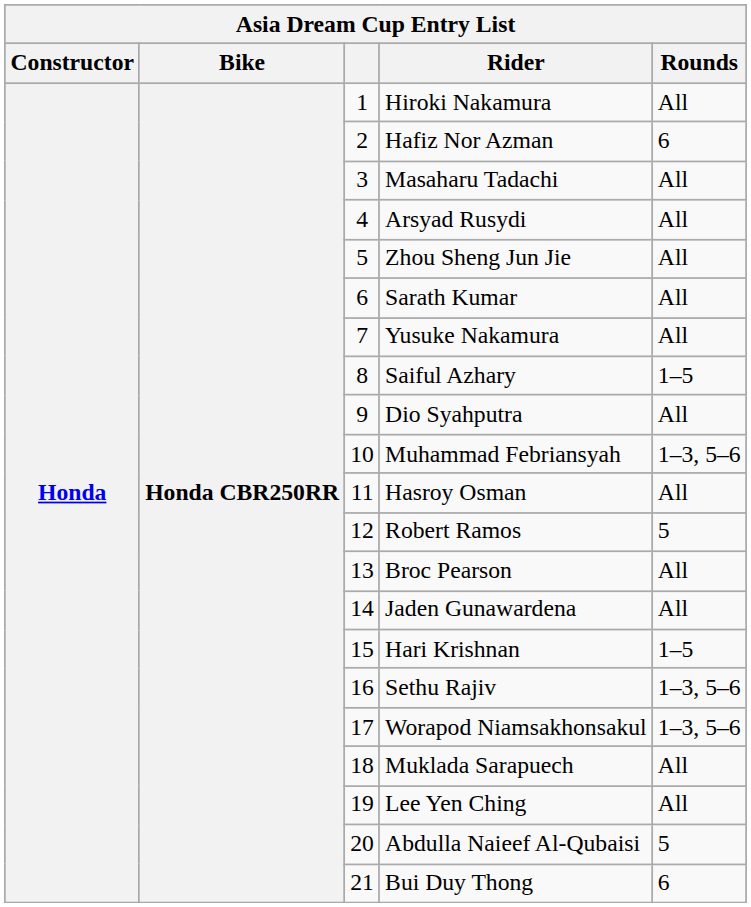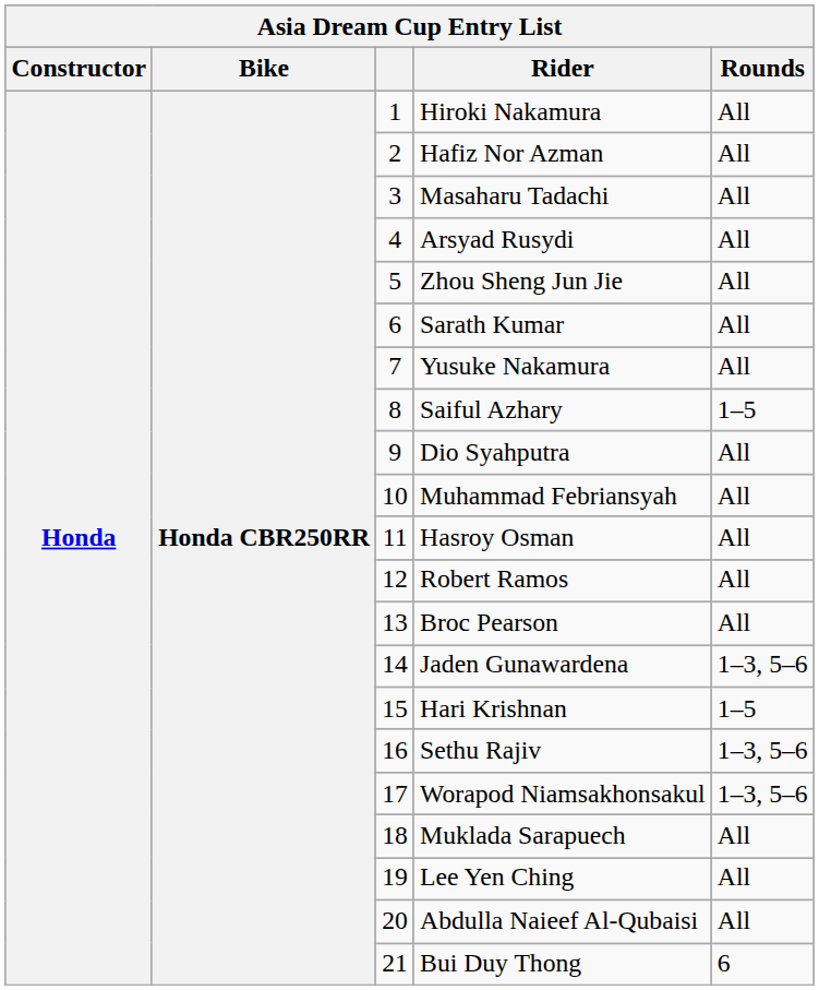 <table class="wikitable" style="font-size: 85%;">
 <tr>
 <th colspan=5>Asia Dream Cup Entry List</th>
 </tr>
 <tr>
 <th>Constructor</th>
 <th>Bike</th>
 <th></th>
 <th>Rider</th>
 <th>Rounds</th>
 </tr>
 <tr>
 <th rowspan="21"><a href='#'>Honda</a></th>
 <th rowspan="21">Honda CBR250RR</th>
 <td align=center>1</td>
 <td> Hiroki Nakamura</td>
 <td>All</td>
 </tr>
 <tr>
 <td align=center>2</td>
 <td> Hafiz Nor Azman</td>
-<td>6</td>
+<td>All</td>
 </tr>
 <tr>
 <td align=center>3</td>
 <td> Masaharu Tadachi</td>
 <td>All</td>
 </tr>
 <tr>
 <td align=center>4</td>
 <td> Arsyad Rusydi</td>
 <td>All</td>
 </tr>
 <tr>
 <td align=center>5</td>
 <td> Zhou Sheng Jun Jie</td>
 <td>All</td>
 </tr>
 <tr>
 <td align=center>6</td>
 <td> Sarath Kumar</td>
 <td>All</td>
 </tr>
 <tr>
 <td align=center>7</td>
 <td> Yusuke Nakamura</td>
 <td>All</td>
 </tr>
 <tr>
 <td align=center>8</td>
 <td> Saiful Azhary</td>
 <td>1–5</td>
 </tr>
 <tr>
 <td align=center>9</td>
 <td> Dio Syahputra</td>
 <td>All</td>
 </tr>
 <tr>
 <td align=center>10</td>
 <td> Muhammad Febriansyah</td>
-<td>1–3, 5–6</td>
+<td>All</td>
 </tr>
 <tr>
 <td align=center>11</td>
 <td> Hasroy Osman</td>
 <td>All</td>
 </tr>
 <tr>
 <td align=center>12</td>
 <td> Robert Ramos</td>
-<td>5</td>
+<td>All</td>
 </tr>
 <tr>
 <td align=center>13</td>
 <td> Broc Pearson</td>
 <td>All</td>
 </tr>
 <tr>
 <td align=center>14</td>
 <td> Jaden Gunawardena</td>
-<td>All</td>
+<td>1–3, 5–6</td>
 </tr>
 <tr>
 <td align=center>15</td>
 <td> Hari Krishnan</td>
 <td>1–5</td>
 </tr>
 <tr>
 <td align=center>16</td>
 <td> Sethu Rajiv</td>
 <td>1–3, 5–6</td>
 </tr>
 <tr>
 <td align=center>17</td>
 <td> Worapod Niamsakhonsakul</td>
 <td>1–3, 5–6</td>
 </tr>
 <tr>
 <td align=center>18</td>
 <td> Muklada Sarapuech</td>
 <td>All</td>
 </tr>
 <tr>
 <td align=center>19</td>
 <td> Lee Yen Ching</td>
 <td>All</td>
 </tr>
 <tr>
 <td align=center>20</td>
 <td> Abdulla Naieef Al-Qubaisi</td>
-<td>5</td>
+<td>All</td>
 </tr>
 <tr>
 <td align=center>21</td>
 <td> Bui Duy Thong</td>
 <td>6</td>
 </tr>
 <tr>
 </tr>
 </table>
